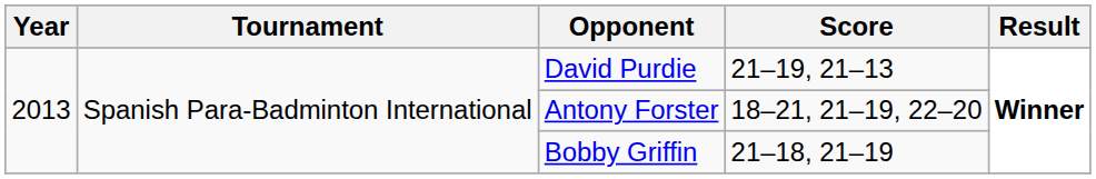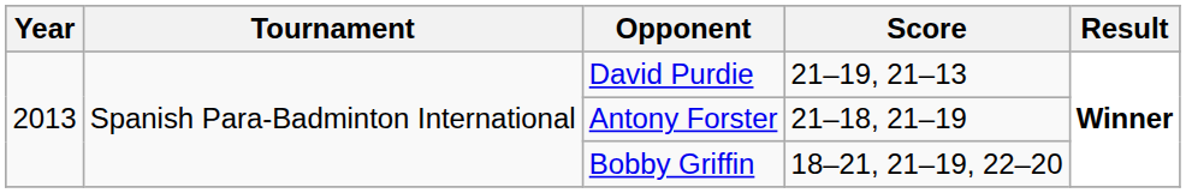 <table class="sortable wikitable" style="font-size: 90%;">
 <tr>
 <th>Year</th>
 <th>Tournament</th>
 <th>Opponent</th>
 <th>Score</th>
 <th>Result</th>
 </tr>
 <tr>
 <td rowspan="3" align="center">2013</td>
 <td rowspan="3" align="left">Spanish Para-Badminton International</td>
 <td align="left"> <a href='#'>David Purdie</a></td>
 <td align="left">21–19, 21–13</td>
 <td rowspan="3" style="text-align:left; background:white"> <strong>Winner</strong></td>
 </tr>
 <tr>
 <td align="left"> <a href='#'>Antony Forster</a></td>
-<td align="left">18–21, 21–19, 22–20</td>
+<td align="left">21–18, 21–19</td>
 </tr>
 <tr>
 <td align="left"> <a href='#'>Bobby Griffin</a></td>
-<td align="left">21–18, 21–19</td>
+<td align="left">18–21, 21–19, 22–20</td>
 </tr>
 </table>
